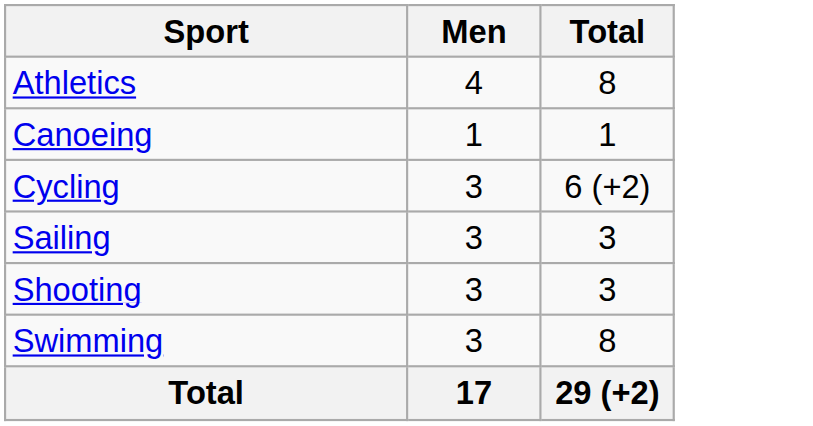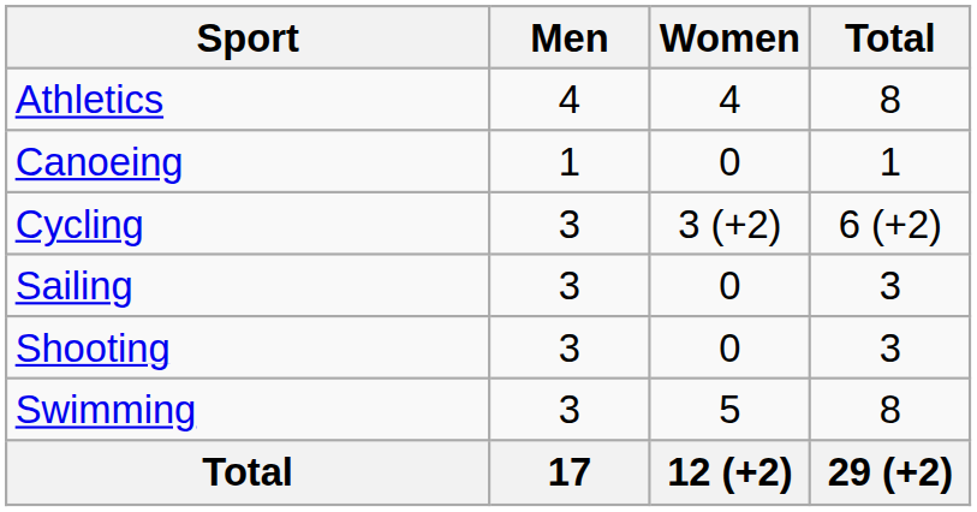 <table class="wikitable sortable" style="text-align:center; font-size: 95%;">
 <tr>
 <th width=180>Sport</th>
 <th width=55>Men</th>
+<th width=55>Women</th>
 <th width=55>Total</th>
 </tr>
 <tr>
 <td style="text-align:left;"><a href='#'>Athletics</a></td>
+<td>4</td>
 <td>4</td>
 <td>8</td>
 </tr>
 <tr>
 <td style="text-align:left;"><a href='#'>Canoeing</a></td>
 <td>1</td>
+<td>0</td>
 <td>1</td>
 </tr>
 <tr>
 <td style="text-align:left;"><a href='#'>Cycling</a></td>
 <td>3</td>
+<td>3 (+2)</td>
 <td>6 (+2)</td>
 </tr>
 <tr>
 <td style="text-align:left;"><a href='#'>Sailing</a></td>
 <td>3</td>
+<td>0</td>
 <td>3</td>
 </tr>
 <tr>
 <td style="text-align:left;"><a href='#'>Shooting</a></td>
 <td>3</td>
+<td>0</td>
 <td>3</td>
 </tr>
 <tr>
 <td style="text-align:left;"><a href='#'>Swimming</a></td>
 <td>3</td>
+<td>5</td>
 <td>8</td>
 </tr>
 <tr class="sortbottom">
 <th>Total</th>
 <th>17</th>
+<th>12 (+2)</th>
 <th>29 (+2)</th>
 </tr>
 </table>
